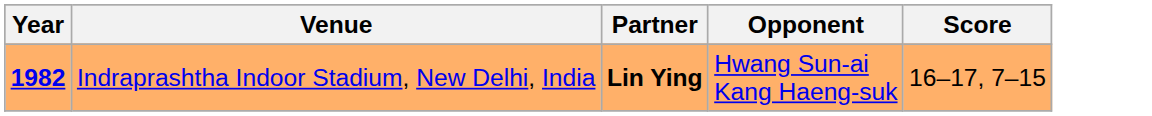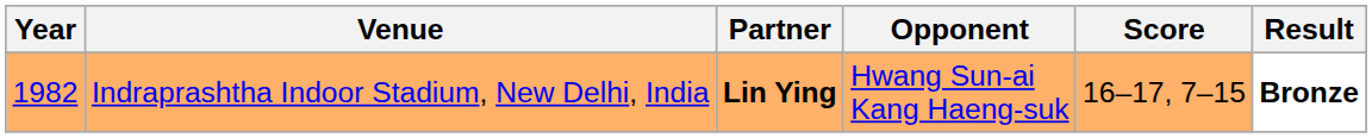 <table class="sortable wikitable" style="font-size: 90%;">
 <tr>
 <th>Year</th>
 <th>Venue</th>
 <th>Partner</th>
 <th>Opponent</th>
 <th>Score</th>
+<th>Result</th>
 </tr>
 <tr style="background:#FFB069">
-<td align="center"><strong><a href='#'>1982</a></strong></td>
+<td align="center"><a href='#'>1982</a></td>
 <td align="left"><a href='#'>Indraprashtha Indoor Stadium</a>, <a href='#'>New Delhi</a>, <a href='#'>India</a></td>
 <td align="left"><strong> Lin Ying</strong></td>
 <td align="left"> <a href='#'>Hwang Sun-ai</a><br> <a href='#'>Kang Haeng-suk</a></td>
 <td align="left">16–17, 7–15</td>
+<td style="text-align:left; background: white"> <strong>Bronze</strong></td>
 </tr>
 </table>
